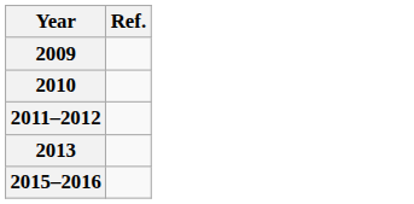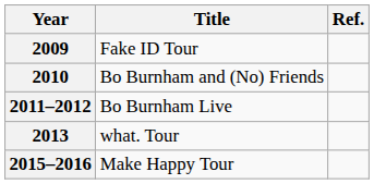 <table class="wikitable sortable plainrowheaders" style="margin-right: 0;">
 <tr>
 <th scope="col">Year</th>
+<th scope="col">Title</th>
 <th scope="col">Ref.</th>
 </tr>
 <tr>
 <th scope="row">2009</th>
+<td>Fake ID Tour</td>
 <td></td>
 </tr>
 <tr>
 <th scope="row">2010</th>
+<td>Bo Burnham and (No) Friends</td>
 <td></td>
 </tr>
 <tr>
 <th scope="row">2011–2012</th>
+<td>Bo Burnham Live</td>
 <td></td>
 </tr>
 <tr>
 <th scope="row">2013</th>
+<td>what. Tour</td>
 <td></td>
 </tr>
 <tr>
 <th scope="row">2015–2016</th>
+<td>Make Happy Tour</td>
 <td></td>
 </tr>
 </table>
